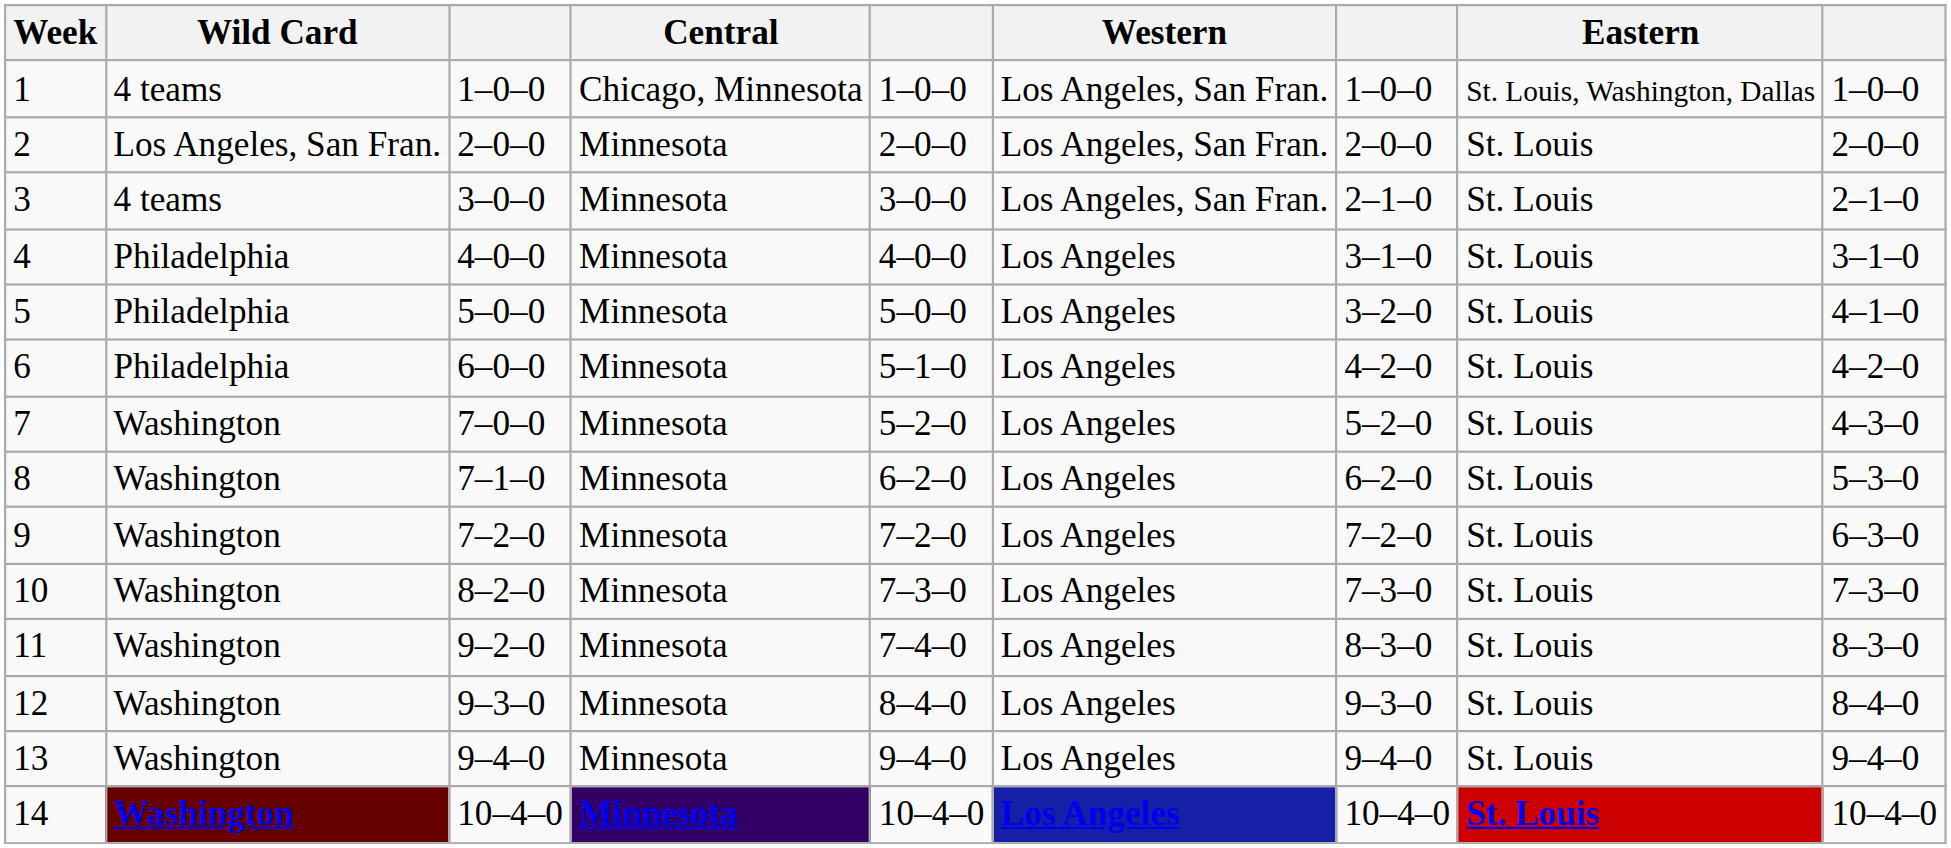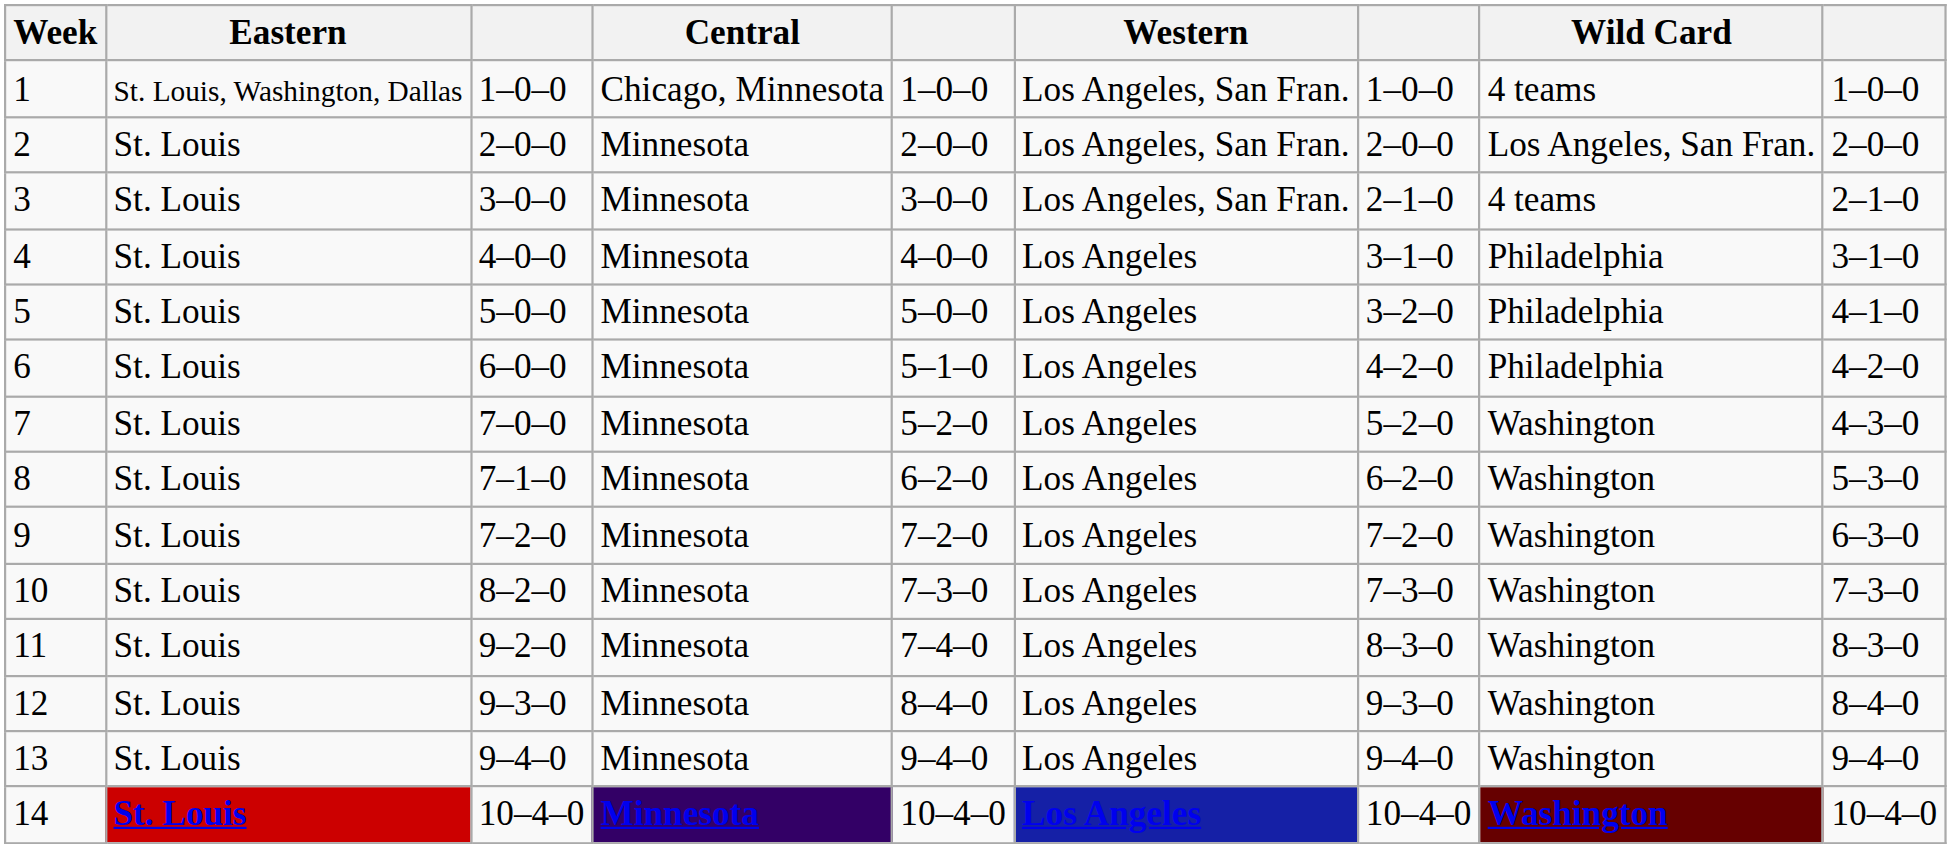 <table class="wikitable">
 <tr>
 <th>Week</th>
-<th>Wild Card</th>
+<th>Eastern</th>
 <th></th>
 <th>Central</th>
 <th></th>
 <th>Western</th>
 <th></th>
-<th>Eastern</th>
+<th>Wild Card</th>
 <th></th>
 </tr>
 <tr>
 <td>1</td>
-<td>4 teams</td>
+<td><small>St. Louis, Washington, Dallas</small></td>
 <td>1–0–0</td>
 <td>Chicago, Minnesota</td>
 <td>1–0–0</td>
 <td>Los Angeles, San Fran.</td>
 <td>1–0–0</td>
-<td><small>St. Louis, Washington, Dallas</small></td>
+<td>4 teams</td>
 <td>1–0–0</td>
 </tr>
 <tr>
 <td>2</td>
-<td>Los Angeles, San Fran.</td>
+<td>St. Louis</td>
 <td>2–0–0</td>
 <td>Minnesota</td>
 <td>2–0–0</td>
 <td>Los Angeles, San Fran.</td>
 <td>2–0–0</td>
-<td>St. Louis</td>
+<td>Los Angeles, San Fran.</td>
 <td>2–0–0</td>
 </tr>
 <tr>
 <td>3</td>
-<td>4 teams</td>
+<td>St. Louis</td>
 <td>3–0–0</td>
 <td>Minnesota</td>
 <td>3–0–0</td>
 <td>Los Angeles, San Fran.</td>
 <td>2–1–0</td>
-<td>St. Louis</td>
+<td>4 teams</td>
 <td>2–1–0</td>
 </tr>
 <tr>
 <td>4</td>
-<td>Philadelphia</td>
+<td>St. Louis</td>
 <td>4–0–0</td>
 <td>Minnesota</td>
 <td>4–0–0</td>
 <td>Los Angeles</td>
 <td>3–1–0</td>
-<td>St. Louis</td>
+<td>Philadelphia</td>
 <td>3–1–0</td>
 </tr>
 <tr>
 <td>5</td>
-<td>Philadelphia</td>
+<td>St. Louis</td>
 <td>5–0–0</td>
 <td>Minnesota</td>
 <td>5–0–0</td>
 <td>Los Angeles</td>
 <td>3–2–0</td>
-<td>St. Louis</td>
+<td>Philadelphia</td>
 <td>4–1–0</td>
 </tr>
 <tr>
 <td>6</td>
-<td>Philadelphia</td>
+<td>St. Louis</td>
 <td>6–0–0</td>
 <td>Minnesota</td>
 <td>5–1–0</td>
 <td>Los Angeles</td>
 <td>4–2–0</td>
-<td>St. Louis</td>
+<td>Philadelphia</td>
 <td>4–2–0</td>
 </tr>
 <tr>
 <td>7</td>
-<td>Washington</td>
+<td>St. Louis</td>
 <td>7–0–0</td>
 <td>Minnesota</td>
 <td>5–2–0</td>
 <td>Los Angeles</td>
 <td>5–2–0</td>
-<td>St. Louis</td>
+<td>Washington</td>
 <td>4–3–0</td>
 </tr>
 <tr>
 <td>8</td>
-<td>Washington</td>
+<td>St. Louis</td>
 <td>7–1–0</td>
 <td>Minnesota</td>
 <td>6–2–0</td>
 <td>Los Angeles</td>
 <td>6–2–0</td>
-<td>St. Louis</td>
+<td>Washington</td>
 <td>5–3–0</td>
 </tr>
 <tr>
 <td>9</td>
-<td>Washington</td>
+<td>St. Louis</td>
 <td>7–2–0</td>
 <td>Minnesota</td>
 <td>7–2–0</td>
 <td>Los Angeles</td>
 <td>7–2–0</td>
-<td>St. Louis</td>
+<td>Washington</td>
 <td>6–3–0</td>
 </tr>
 <tr>
 <td>10</td>
-<td>Washington</td>
+<td>St. Louis</td>
 <td>8–2–0</td>
 <td>Minnesota</td>
 <td>7–3–0</td>
 <td>Los Angeles</td>
 <td>7–3–0</td>
-<td>St. Louis</td>
+<td>Washington</td>
 <td>7–3–0</td>
 </tr>
 <tr>
 <td>11</td>
-<td>Washington</td>
+<td>St. Louis</td>
 <td>9–2–0</td>
 <td>Minnesota</td>
 <td>7–4–0</td>
 <td>Los Angeles</td>
 <td>8–3–0</td>
-<td>St. Louis</td>
+<td>Washington</td>
 <td>8–3–0</td>
 </tr>
 <tr>
 <td>12</td>
-<td>Washington</td>
+<td>St. Louis</td>
 <td>9–3–0</td>
 <td>Minnesota</td>
 <td>8–4–0</td>
 <td>Los Angeles</td>
 <td>9–3–0</td>
-<td>St. Louis</td>
+<td>Washington</td>
 <td>8–4–0</td>
 </tr>
 <tr>
 <td>13</td>
-<td>Washington</td>
+<td>St. Louis</td>
 <td>9–4–0</td>
 <td>Minnesota</td>
 <td>9–4–0</td>
 <td>Los Angeles</td>
 <td>9–4–0</td>
-<td>St. Louis</td>
+<td>Washington</td>
 <td>9–4–0</td>
 </tr>
 <tr>
 <td>14</td>
-<td bgcolor="#660000"><strong><a href='#'><span>Washington</span></a></strong></td>
+<td bgcolor="#cc0000"><strong><a href='#'><span>St. Louis</span></a></strong></td>
 <td>10–4–0</td>
 <td bgcolor="#330066"><strong><a href='#'><span>Minnesota</span></a></strong></td>
 <td>10–4–0</td>
 <td bgcolor="#1520A6"><strong><a href='#'><span>Los Angeles</span></a></strong></td>
 <td>10–4–0</td>
-<td bgcolor="#cc0000"><strong><a href='#'><span>St. Louis</span></a></strong></td>
+<td bgcolor="#660000"><strong><a href='#'><span>Washington</span></a></strong></td>
 <td>10–4–0</td>
 </tr>
 </table>
